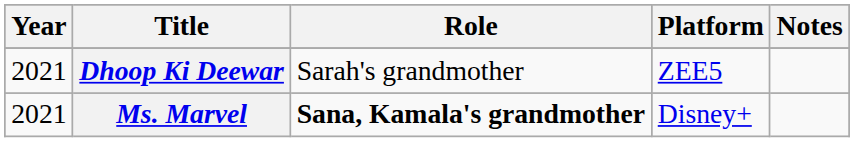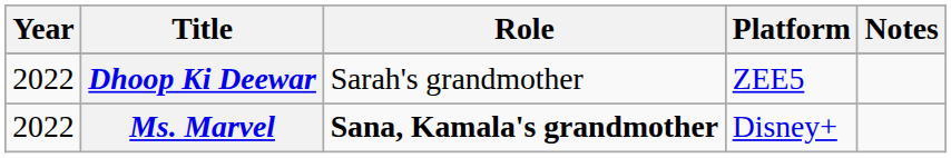 <table class="wikitable sortable plainrowheaders">
 <tr style="text-align:center;">
 <th scope="col">Year</th>
 <th scope="col">Title</th>
 <th scope="col">Role</th>
 <th scope="col">Platform</th>
 <th class="unsortable" scope="col">Notes</th>
 </tr>
 <tr>
 </tr>
 <tr>
-<td>2021</td>
+<td>2022</td>
 <th scope="row"><em><a href='#'>Dhoop Ki Deewar</a></em></th>
 <td>Sarah's grandmother</td>
 <td><a href='#'>ZEE5</a></td>
 <td></td>
 </tr>
 <tr>
-<td>2021</td>
+<td>2022</td>
 <th scope="row"><em><a href='#'>Ms. Marvel</a></em></th>
 <td><strong>Sana, Kamala's grandmother</strong></td>
 <td><a href='#'>Disney+</a></td>
 <td></td>
 </tr>
 </table>
